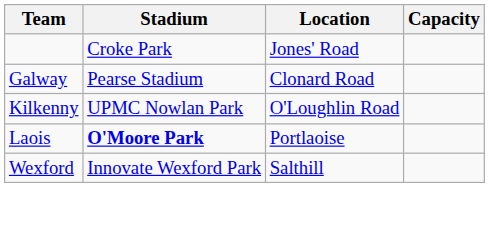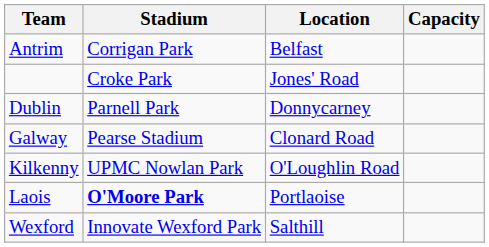 <table class="wikitable sortable">
 <tr>
 <th>Team</th>
 <th>Stadium</th>
 <th>Location</th>
 <th>Capacity</th>
 </tr>
 <tr>
+<td><a href='#'>Antrim</a></td>
+<td><a href='#'>Corrigan Park</a></td>
+<td><a href='#'>Belfast</a></td>
+<td style="text-align:center"></td>
+</tr>
+<tr>
 <td></td>
 <td><a href='#'>Croke Park</a></td>
 <td><a href='#'>Jones' Road</a></td>
+<td style="text-align:center"></td>
+</tr>
+<tr>
+<td><a href='#'>Dublin</a></td>
+<td><a href='#'>Parnell Park</a></td>
+<td><a href='#'>Donnycarney</a></td>
 <td style="text-align:center"></td>
 </tr>
 <tr>
 <td><a href='#'>Galway</a></td>
 <td><a href='#'>Pearse Stadium</a></td>
 <td><a href='#'>Clonard Road</a></td>
 <td style="text-align:center"></td>
 </tr>
 <tr>
 <td><a href='#'>Kilkenny</a></td>
 <td><a href='#'>UPMC Nowlan Park</a></td>
 <td><a href='#'>O'Loughlin Road</a></td>
 <td style="text-align:center"></td>
 </tr>
 <tr>
 <td><a href='#'>Laois</a></td>
 <td><strong><a href='#'>O'Moore Park</a></strong></td>
 <td><a href='#'>Portlaoise</a></td>
 <td style="text-align:center"></td>
 </tr>
 <tr>
 <td><a href='#'>Wexford</a></td>
 <td><a href='#'>Innovate Wexford Park</a></td>
 <td><a href='#'>Salthill</a></td>
 <td style="text-align:center"></td>
 </tr>
 </table>
